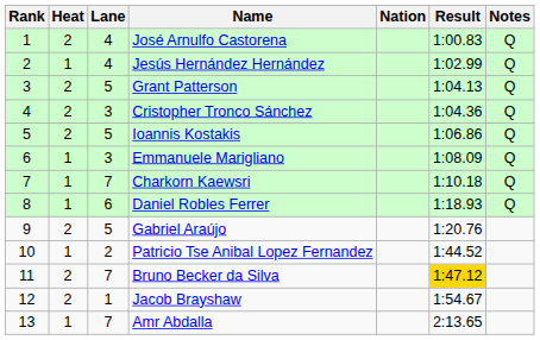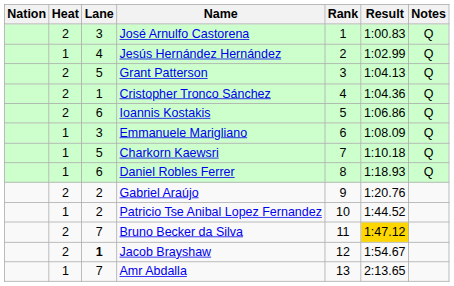 <table class="wikitable sortable" style="text-align:center">
 <tr>
-<th>Rank</th>
+<th>Nation</th>
 <th>Heat</th>
 <th>Lane</th>
 <th>Name</th>
-<th>Nation</th>
+<th>Rank</th>
 <th>Result</th>
 <th>Notes</th>
 </tr>
 <tr bgcolor=ccffcc>
+<td align=left></td>
+<td>2</td>
+<td>3</td>
+<td align=left><a href='#'>José Arnulfo Castorena</a></td>
 <td>1</td>
-<td>2</td>
-<td>4</td>
-<td align=left><a href='#'>José Arnulfo Castorena</a></td>
-<td align=left></td>
 <td>1:00.83</td>
 <td>Q</td>
 </tr>
 <tr bgcolor=ccffcc>
-<td>2</td>
+<td align=left></td>
 <td>1</td>
 <td>4</td>
 <td align=left><a href='#'>Jesús Hernández Hernández</a></td>
-<td align=left></td>
+<td>2</td>
 <td>1:02.99</td>
 <td>Q</td>
 </tr>
 <tr bgcolor=ccffcc>
-<td>3</td>
+<td align=left></td>
 <td>2</td>
 <td>5</td>
 <td align=left><a href='#'>Grant Patterson</a></td>
-<td align=left></td>
+<td>3</td>
 <td>1:04.13</td>
 <td>Q</td>
 </tr>
 <tr bgcolor=ccffcc>
+<td align=left></td>
+<td>2</td>
+<td>1</td>
+<td align=left><a href='#'>Cristopher Tronco Sánchez</a></td>
 <td>4</td>
-<td>2</td>
-<td>3</td>
-<td align=left><a href='#'>Cristopher Tronco Sánchez</a></td>
-<td align=left></td>
 <td>1:04.36</td>
 <td>Q</td>
 </tr>
 <tr bgcolor=ccffcc>
+<td align=left></td>
+<td>2</td>
+<td>6</td>
+<td align=left><a href='#'>Ioannis Kostakis</a></td>
 <td>5</td>
-<td>2</td>
-<td>5</td>
-<td align=left><a href='#'>Ioannis Kostakis</a></td>
-<td align=left></td>
 <td>1:06.86</td>
 <td>Q</td>
 </tr>
 <tr bgcolor=ccffcc>
-<td>6</td>
+<td align=left></td>
 <td>1</td>
 <td>3</td>
 <td align=left><a href='#'>Emmanuele Marigliano</a></td>
-<td align=left></td>
+<td>6</td>
 <td>1:08.09</td>
 <td>Q</td>
 </tr>
 <tr bgcolor=ccffcc>
+<td align=left></td>
+<td>1</td>
+<td>5</td>
+<td align=left><a href='#'>Charkorn Kaewsri</a></td>
 <td>7</td>
-<td>1</td>
-<td>7</td>
-<td align=left><a href='#'>Charkorn Kaewsri</a></td>
-<td align=left></td>
 <td>1:10.18</td>
 <td>Q</td>
 </tr>
 <tr bgcolor=ccffcc>
-<td>8</td>
+<td align=left></td>
 <td>1</td>
 <td>6</td>
 <td align=left><a href='#'>Daniel Robles Ferrer</a></td>
-<td align=left></td>
+<td>8</td>
 <td>1:18.93</td>
 <td>Q</td>
 </tr>
 <tr>
+<td align=left></td>
+<td>2</td>
+<td>2</td>
+<td align=left><a href='#'>Gabriel Araújo</a></td>
 <td>9</td>
-<td>2</td>
-<td>5</td>
-<td align=left><a href='#'>Gabriel Araújo</a></td>
-<td align=left></td>
 <td>1:20.76</td>
 <td></td>
 </tr>
 <tr>
-<td>10</td>
+<td align=left></td>
 <td>1</td>
 <td>2</td>
 <td align=left><a href='#'>Patricio Tse Anibal Lopez Fernandez</a></td>
-<td align=left></td>
+<td>10</td>
 <td>1:44.52</td>
 <td></td>
 </tr>
 <tr>
-<td>11</td>
+<td align=left></td>
 <td>2</td>
 <td>7</td>
 <td align=left><a href='#'>Bruno Becker da Silva</a></td>
-<td align=left></td>
+<td>11</td>
 <td style="background: gold;">1:47.12</td>
 <td></td>
 </tr>
 <tr>
+<td align=left></td>
+<td>2</td>
+<td><strong>1</strong></td>
+<td align=left><a href='#'>Jacob Brayshaw</a></td>
 <td>12</td>
-<td>2</td>
-<td>1</td>
-<td align=left><a href='#'>Jacob Brayshaw</a></td>
-<td align=left></td>
 <td>1:54.67</td>
 <td></td>
 </tr>
 <tr>
-<td>13</td>
+<td align=left></td>
 <td>1</td>
 <td>7</td>
 <td align=left><a href='#'>Amr Abdalla</a></td>
-<td align=left></td>
+<td>13</td>
 <td>2:13.65</td>
 <td></td>
 </tr>
 </table>
